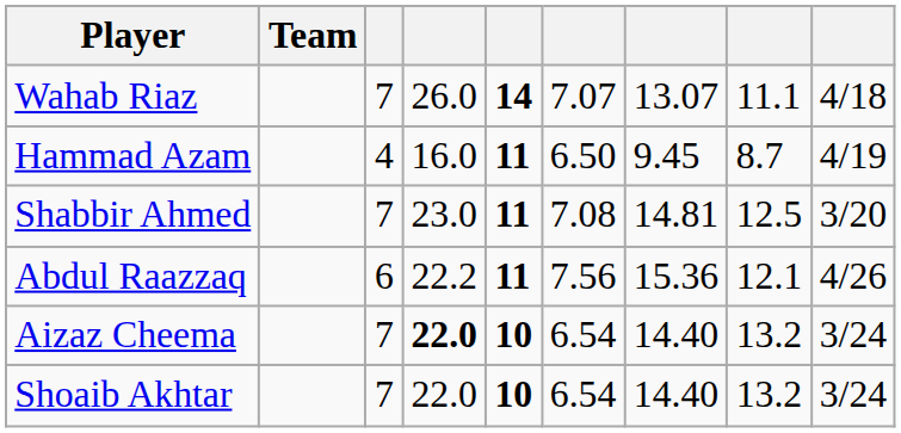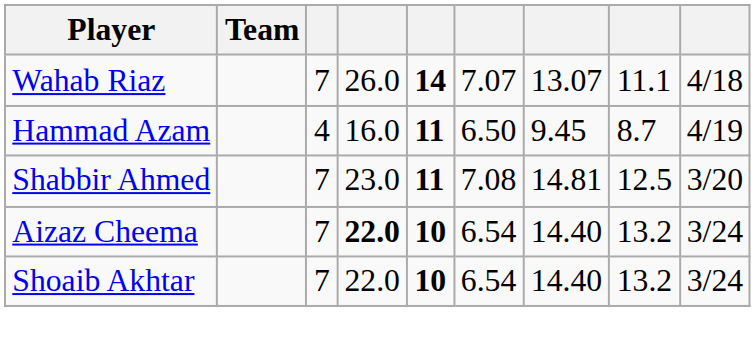 <table class="wikitable">
 <tr>
 <th>Player</th>
 <th>Team</th>
 <th></th>
 <th></th>
 <th></th>
 <th></th>
 <th></th>
 <th></th>
 <th></th>
 </tr>
 <tr align=left|>
 <td><a href='#'>Wahab Riaz</a></td>
 <td></td>
 <td>7</td>
 <td>26.0</td>
 <td><strong>14</strong></td>
 <td>7.07</td>
 <td>13.07</td>
 <td>11.1</td>
 <td>4/18</td>
 </tr>
 <tr align=left|>
 <td><a href='#'>Hammad Azam</a></td>
 <td></td>
 <td>4</td>
 <td>16.0</td>
 <td><strong>11</strong></td>
 <td>6.50</td>
 <td>9.45</td>
 <td>8.7</td>
 <td>4/19</td>
 </tr>
 <tr align=left>
 <td><a href='#'>Shabbir Ahmed</a></td>
 <td></td>
 <td>7</td>
 <td>23.0</td>
 <td><strong>11</strong></td>
 <td>7.08</td>
 <td>14.81</td>
 <td>12.5</td>
 <td>3/20</td>
 </tr>
-<tr align=left>
-<td><a href='#'>Abdul Raazzaq</a></td>
-<td></td>
-<td>6</td>
-<td>22.2</td>
-<td><strong>11</strong></td>
-<td>7.56</td>
-<td>15.36</td>
-<td>12.1</td>
-<td>4/26</td>
-</tr>
 <tr align=left|>
 <td><a href='#'>Aizaz Cheema</a></td>
 <td></td>
 <td>7</td>
 <td><strong>22.0</strong></td>
 <td><strong>10</strong></td>
 <td>6.54</td>
 <td>14.40</td>
 <td>13.2</td>
 <td>3/24</td>
 </tr>
 <tr align=left>
 <td><a href='#'>Shoaib Akhtar</a></td>
 <td></td>
 <td>7</td>
 <td>22.0</td>
 <td><strong>10</strong></td>
 <td>6.54</td>
 <td>14.40</td>
 <td>13.2</td>
 <td>3/24</td>
 </tr>
 </table>
